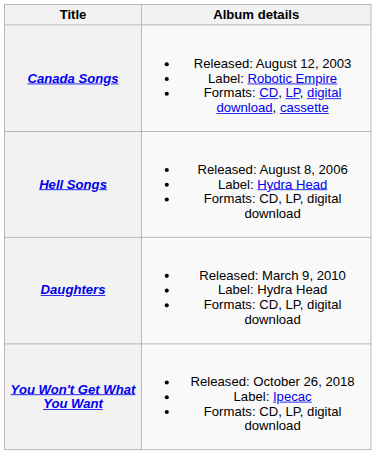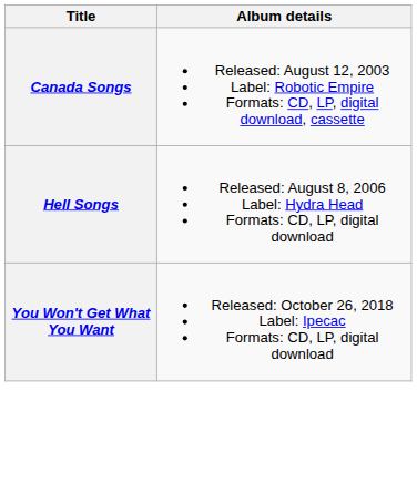 <table class="wikitable plainrowheaders" style="text-align:center;">
 <tr>
 <th scope="col" rowspan="1" style="width:10em;">Title</th>
 <th scope="col" rowspan="1" style="width:17em;">Album details</th>
 </tr>
 <tr>
 <th scope="row"><em><a href='#'>Canada Songs</a></em></th>
 <td><br><ul><li>Released: August 12, 2003</li><li>Label: <a href='#'>Robotic Empire</a></li><li>Formats: <a href='#'>CD</a>, <a href='#'>LP</a>, <a href='#'>digital download</a>, <a href='#'>cassette</a></li></ul></td>
 </tr>
 <tr>
 <th scope="row"><em><a href='#'>Hell Songs</a></em></th>
 <td><br><ul><li>Released: August 8, 2006</li><li>Label: <a href='#'>Hydra Head</a></li><li>Formats: CD, LP, digital download</li></ul></td>
 </tr>
 <tr>
-<th scope="row"><em><a href='#'>Daughters</a></em></th>
-<td><br><ul><li>Released: March 9, 2010</li><li>Label: Hydra Head</li><li>Formats: CD, LP, digital download</li></ul></td>
-</tr>
-<tr>
 <th scope="row"><em><a href='#'>You Won't Get What You Want</a></em></th>
 <td><br><ul><li>Released: October 26, 2018</li><li>Label: <a href='#'>Ipecac</a></li><li>Formats: CD, LP, digital download</li></ul></td>
 </tr>
 </table>
